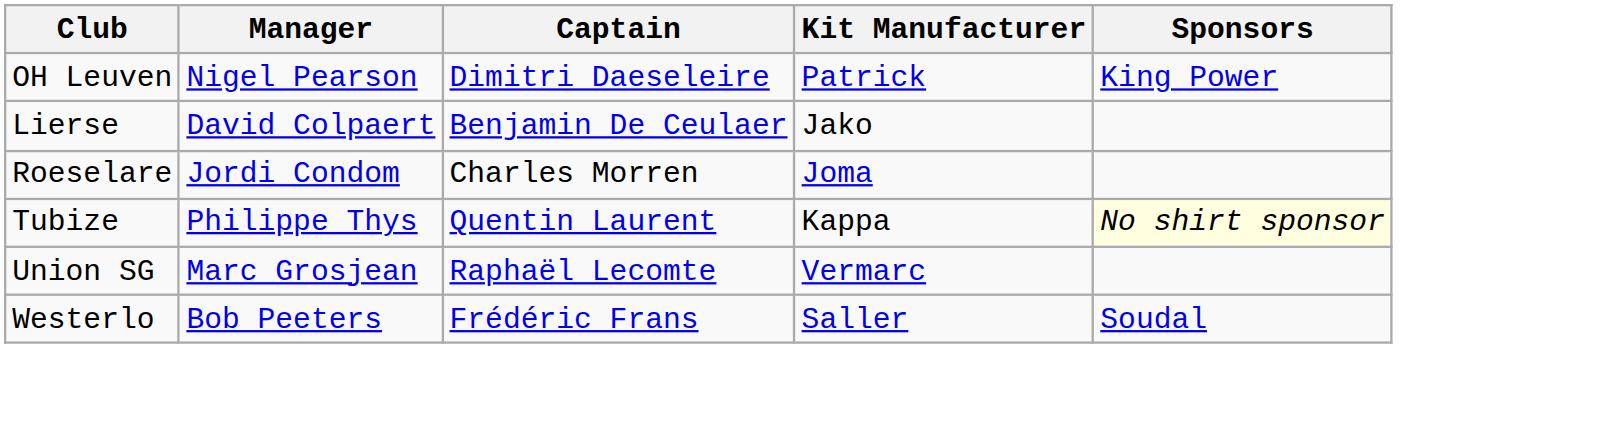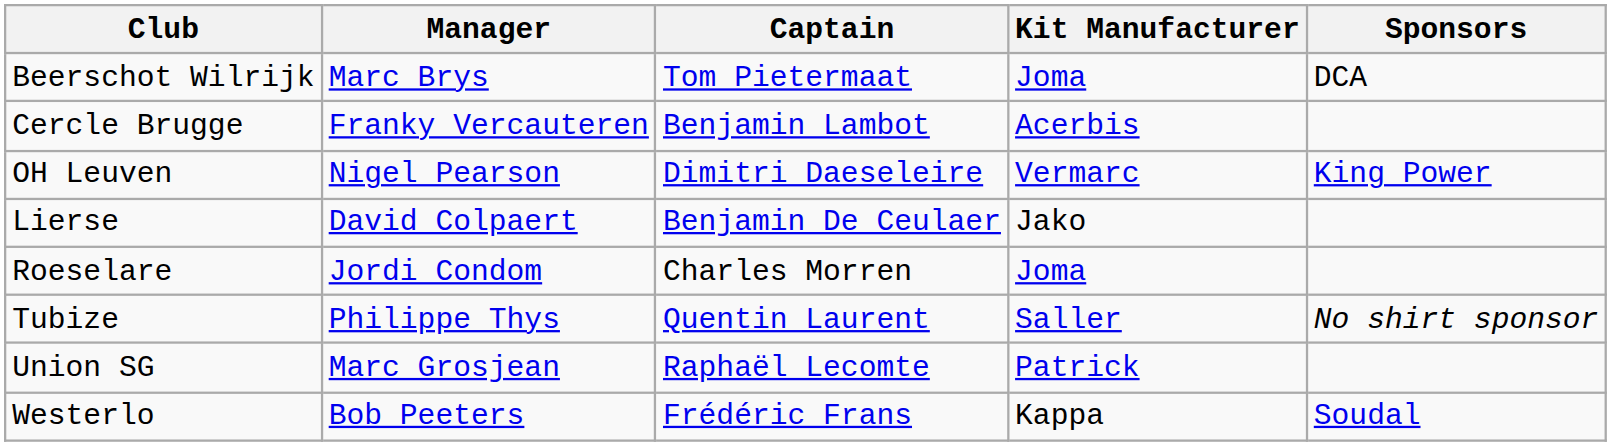 <table class="wikitable sortable" style="text-align: left;">
 <tr>
 <th>Club</th>
 <th>Manager</th>
 <th>Captain</th>
 <th>Kit Manufacturer</th>
 <th>Sponsors</th>
 </tr>
 <tr>
+<td>Beerschot Wilrijk</td>
+<td> <a href='#'>Marc Brys</a></td>
+<td> <a href='#'>Tom Pietermaat</a></td>
+<td><a href='#'>Joma</a></td>
+<td>DCA</td>
+</tr>
+<tr>
+<td>Cercle Brugge</td>
+<td> <a href='#'>Franky Vercauteren</a></td>
+<td> <a href='#'>Benjamin Lambot</a></td>
+<td><a href='#'>Acerbis</a></td>
+<td></td>
+</tr>
+<tr>
 <td>OH Leuven</td>
 <td> <a href='#'>Nigel Pearson</a></td>
 <td> <a href='#'>Dimitri Daeseleire</a></td>
-<td><a href='#'>Patrick</a></td>
+<td><a href='#'>Vermarc</a></td>
 <td><a href='#'>King Power</a></td>
 </tr>
 <tr>
 <td>Lierse</td>
 <td> <a href='#'>David Colpaert</a></td>
 <td> <a href='#'>Benjamin De Ceulaer</a></td>
 <td>Jako</td>
 <td></td>
 </tr>
 <tr>
 <td>Roeselare</td>
 <td> <a href='#'>Jordi Condom</a></td>
 <td> Charles Morren</td>
 <td><a href='#'>Joma</a></td>
 <td></td>
 </tr>
 <tr>
 <td>Tubize</td>
 <td> <a href='#'>Philippe Thys</a></td>
 <td> <a href='#'>Quentin Laurent</a></td>
-<td>Kappa</td>
-<td style="background: lightyellow;"><em>No shirt sponsor</em></td>
+<td><a href='#'>Saller</a></td>
+<td><em>No shirt sponsor</em></td>
 </tr>
 <tr>
 <td>Union SG</td>
 <td> <a href='#'>Marc Grosjean</a></td>
 <td> <a href='#'>Raphaël Lecomte</a></td>
-<td><a href='#'>Vermarc</a></td>
+<td><a href='#'>Patrick</a></td>
 <td></td>
 </tr>
 <tr>
 <td>Westerlo</td>
 <td> <a href='#'>Bob Peeters</a></td>
 <td> <a href='#'>Frédéric Frans</a></td>
-<td><a href='#'>Saller</a></td>
+<td>Kappa</td>
 <td><a href='#'>Soudal</a></td>
 </tr>
 </table>
